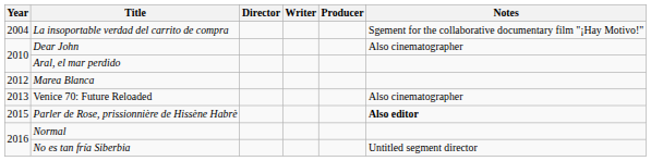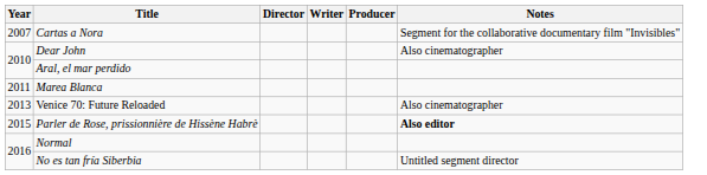 <table class= "wikitable sortable">
 <tr>
 <th style="width:26px;">Year</th>
 <th>Title</th>
 <th>Director</th>
 <th>Writer</th>
 <th>Producer</th>
 <th>Notes</th>
 </tr>
 <tr>
-<td>2004</td>
-<td><em>La insoportable verdad del carrito de compra</em></td>
+<td>2007</td>
+<td><em>Cartas a Nora</em></td>
 <td></td>
 <td></td>
 <td></td>
-<td>Sgement for the collaborative documentary film "¡Hay Motivo!"</td>
+<td>Segment for the collaborative documentary film "Invisibles"</td>
 </tr>
 <tr>
 <td rowspan=2>2010</td>
 <td><em>Dear John</em></td>
 <td></td>
 <td></td>
 <td></td>
 <td>Also cinematographer</td>
 </tr>
 <tr>
 <td><em>Aral, el mar perdido</em></td>
 <td></td>
 <td></td>
 <td></td>
 <td></td>
 </tr>
 <tr>
-<td>2012</td>
+<td>2011</td>
 <td><em>Marea Blanca</em></td>
 <td></td>
 <td></td>
 <td></td>
 <td></td>
 </tr>
 <tr>
 <td>2013</td>
 <td>Venice 70: Future Reloaded</td>
 <td></td>
 <td></td>
 <td></td>
 <td>Also cinematographer</td>
 </tr>
 <tr>
 <td>2015</td>
 <td><em>Parler de Rose, prissionnière de Hissène Habrè</em></td>
 <td></td>
 <td></td>
 <td></td>
 <td><strong>Also editor</strong></td>
 </tr>
 <tr>
 <td rowspan="2">2016</td>
 <td><em>Normal</em></td>
 <td></td>
 <td></td>
 <td></td>
 <td></td>
 </tr>
 <tr>
 <td><em>No es tan fría Siberbia</em></td>
 <td></td>
 <td></td>
 <td></td>
 <td>Untitled segment director</td>
 </tr>
 </table>
